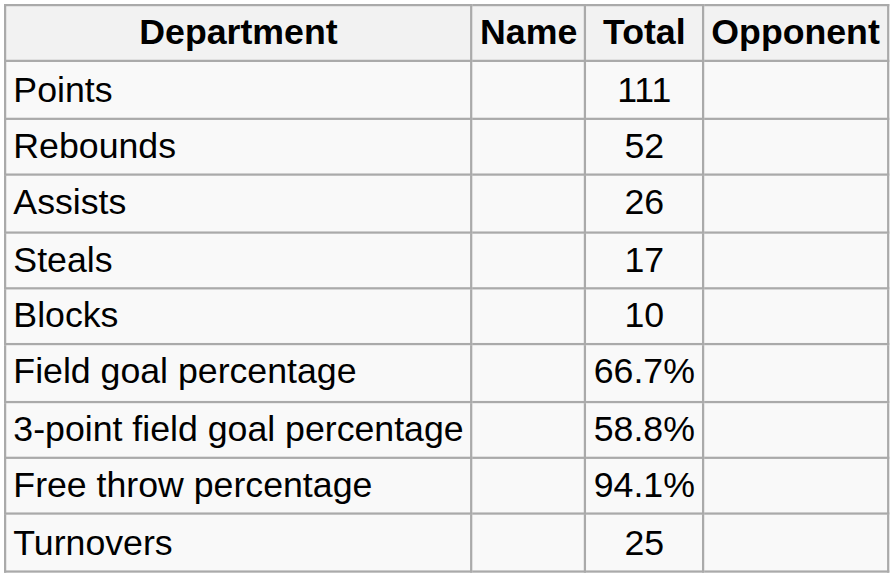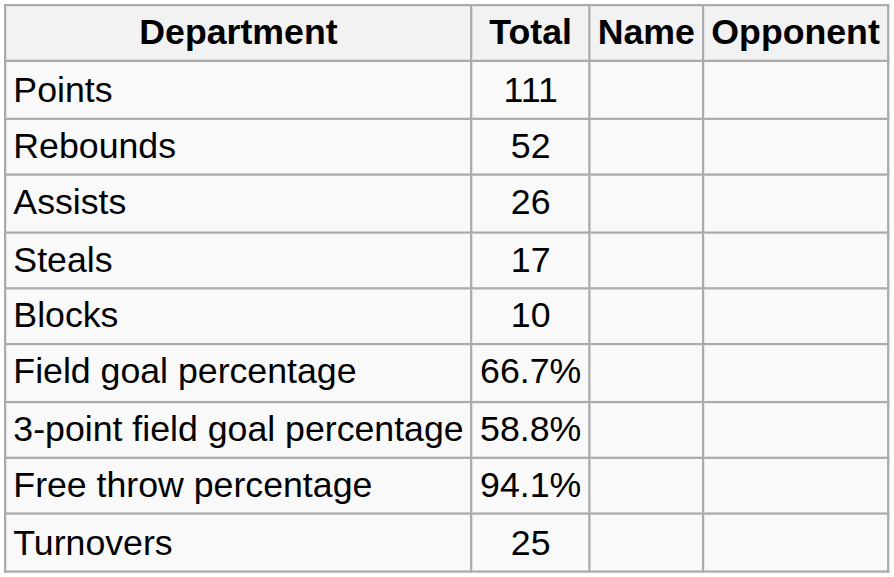 <table class=wikitable>
 <tr>
 <th>Department</th>
+<th>Total</th>
 <th>Name</th>
-<th>Total</th>
 <th>Opponent</th>
 </tr>
 <tr>
 <td>Points</td>
+<td align=center>111</td>
 <td><br></td>
-<td align=center>111</td>
 <td><br></td>
 </tr>
 <tr>
 <td>Rebounds</td>
+<td align=center>52</td>
 <td></td>
-<td align=center>52</td>
 <td></td>
 </tr>
 <tr>
 <td>Assists</td>
+<td align=center>26</td>
 <td></td>
-<td align=center>26</td>
 <td></td>
 </tr>
 <tr>
 <td>Steals</td>
+<td align=center>17</td>
 <td></td>
-<td align=center>17</td>
 <td></td>
 </tr>
 <tr>
 <td>Blocks</td>
+<td align=center>10</td>
 <td></td>
-<td align=center>10</td>
 <td></td>
 </tr>
 <tr>
 <td>Field goal percentage</td>
+<td align=center>66.7%</td>
 <td></td>
-<td align=center>66.7%</td>
 <td></td>
 </tr>
 <tr>
 <td>3-point field goal percentage</td>
+<td align=center>58.8%</td>
 <td></td>
-<td align=center>58.8%</td>
 <td></td>
 </tr>
 <tr>
 <td>Free throw percentage</td>
+<td align=center>94.1%</td>
 <td></td>
-<td align=center>94.1%</td>
 <td></td>
 </tr>
 <tr>
 <td>Turnovers</td>
+<td align=center>25</td>
 <td><br></td>
-<td align=center>25</td>
 <td><br></td>
 </tr>
 </table>
